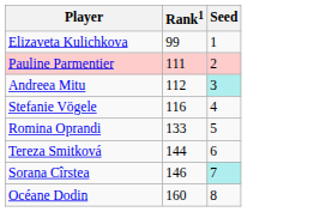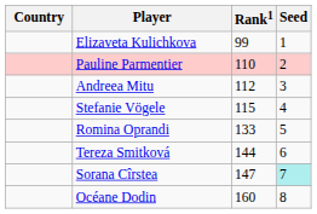 <table class="sortable wikitable">
 <tr>
+<th width="70">Country</th>
 <th width="175">Player</th>
 <th>Rank<sup>1</sup></th>
 <th>Seed</th>
 </tr>
 <tr>
+<td></td>
 <td><a href='#'>Elizaveta Kulichkova</a></td>
 <td>99</td>
 <td>1</td>
 </tr>
 <tr style="background:#fcc;">
+<td></td>
 <td><a href='#'>Pauline Parmentier</a></td>
-<td>111</td>
+<td>110</td>
 <td>2</td>
 </tr>
 <tr>
+<td></td>
 <td><a href='#'>Andreea Mitu</a></td>
 <td>112</td>
-<td style="background: paleturquoise;">3</td>
+<td>3</td>
 </tr>
 <tr>
+<td></td>
 <td><a href='#'>Stefanie Vögele</a></td>
-<td>116</td>
+<td>115</td>
 <td>4</td>
 </tr>
 <tr>
+<td></td>
 <td><a href='#'>Romina Oprandi</a></td>
 <td>133</td>
 <td>5</td>
 </tr>
 <tr>
+<td></td>
 <td><a href='#'>Tereza Smitková</a></td>
 <td>144</td>
 <td>6</td>
 </tr>
 <tr>
+<td></td>
 <td><a href='#'>Sorana Cîrstea</a></td>
-<td>146</td>
+<td>147</td>
 <td style="background: paleturquoise;">7</td>
 </tr>
 <tr>
+<td></td>
 <td><a href='#'>Océane Dodin</a></td>
 <td>160</td>
 <td>8</td>
 </tr>
 </table>
